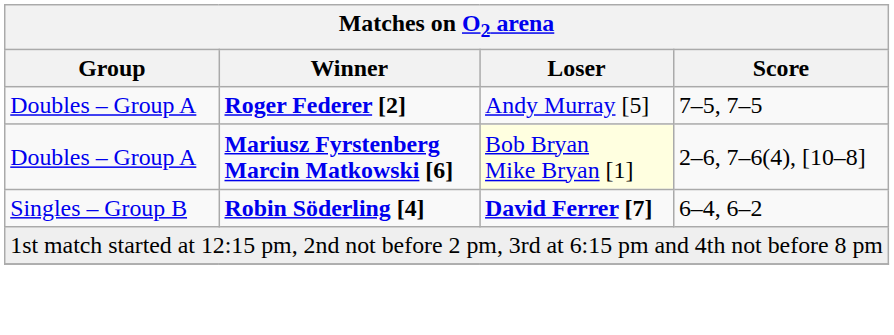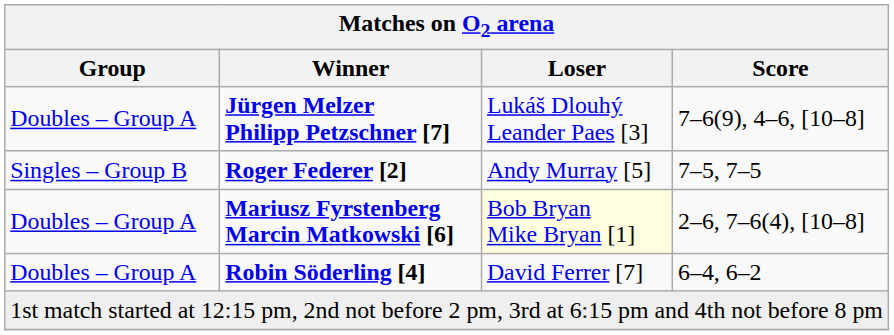 <table class="wikitable collapsible uncollapsed">
 <tr>
 <th colspan=4><strong>Matches on <a href='#'>O<sub>2</sub> arena</a></strong></th>
 </tr>
 <tr>
 <th>Group</th>
 <th>Winner</th>
 <th>Loser</th>
 <th>Score</th>
 </tr>
 <tr align=left>
 <td><a href='#'>Doubles – Group A</a></td>
+<td><strong> <a href='#'>Jürgen Melzer</a> <br>  <a href='#'>Philipp Petzschner</a> [7]</strong></td>
+<td> <a href='#'>Lukáš Dlouhý</a> <br>  <a href='#'>Leander Paes</a> [3]</td>
+<td>7–6(9), 4–6, [10–8]</td>
+</tr>
+<tr align=left>
+<td><a href='#'>Singles – Group B</a></td>
 <td><strong> <a href='#'>Roger Federer</a> [2] </strong></td>
 <td> <a href='#'>Andy Murray</a> [5]</td>
 <td>7–5, 7–5</td>
 </tr>
 <tr align=left>
 <td><a href='#'>Doubles – Group A</a></td>
 <td><strong> <a href='#'>Mariusz Fyrstenberg</a> <br>  <a href='#'>Marcin Matkowski</a> [6]</strong></td>
 <td style="background: lightyellow;"> <a href='#'>Bob Bryan</a> <br>  <a href='#'>Mike Bryan</a> [1]</td>
 <td>2–6, 7–6(4), [10–8]</td>
 </tr>
 <tr align=left>
-<td><a href='#'>Singles – Group B</a></td>
+<td><a href='#'>Doubles – Group A</a></td>
 <td><strong> <a href='#'>Robin Söderling</a> [4]</strong></td>
-<td><strong> <a href='#'>David Ferrer</a> [7]</strong></td>
+<td> <a href='#'>David Ferrer</a> [7]</td>
 <td>6–4, 6–2</td>
 </tr>
 <tr align=center>
 <td colspan=4 bgcolor=#efefef>1st match started at 12:15 pm, 2nd not before 2 pm, 3rd at 6:15 pm and 4th not before 8 pm</td>
 </tr>
 <tr>
 </tr>
 </table>
